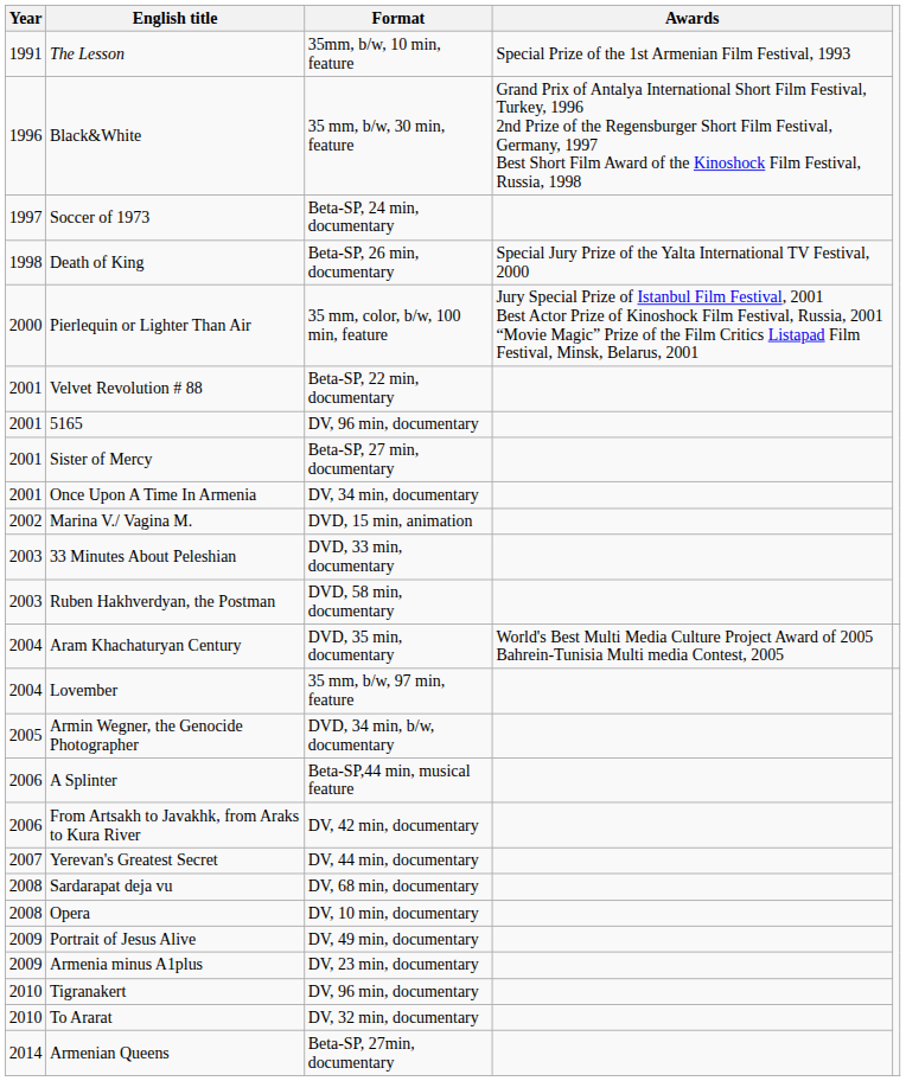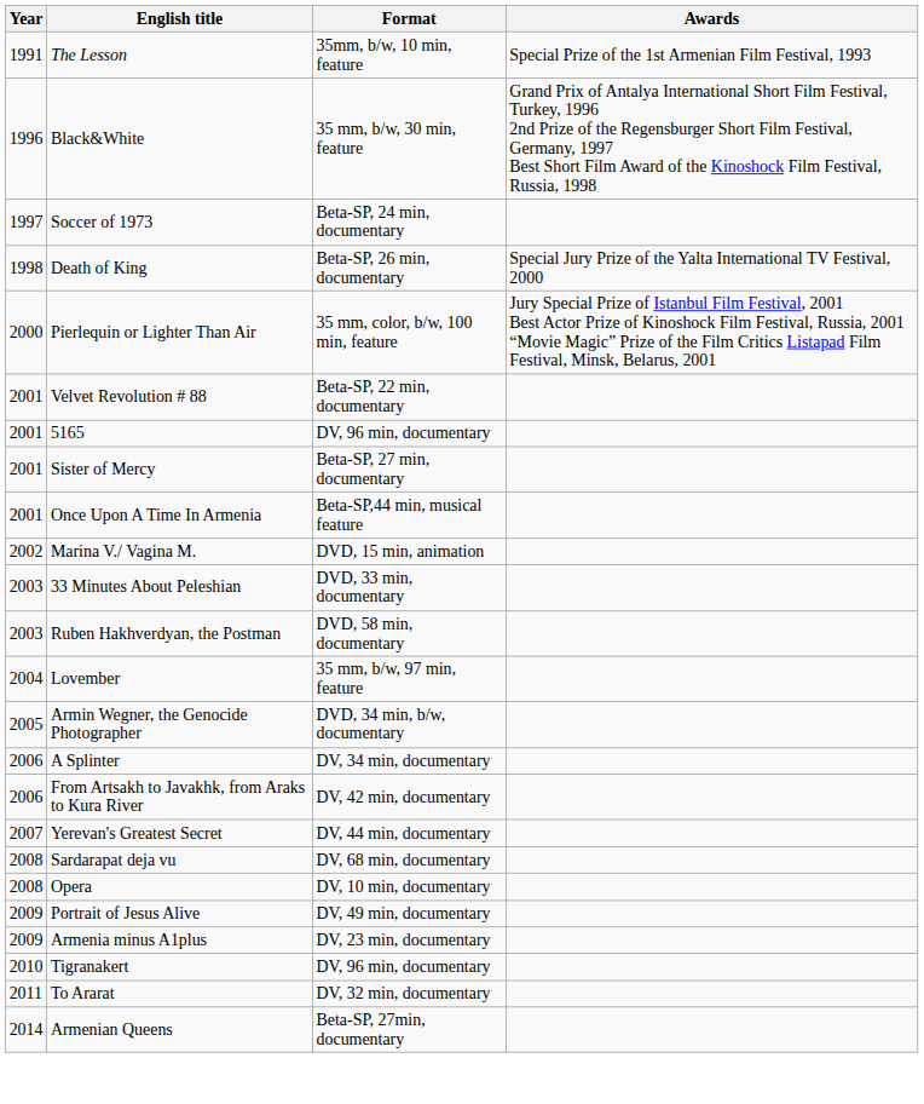 <table class="wikitable">
 <tr>
 <th>Year</th>
 <th>English title</th>
 <th>Format</th>
 <th>Awards</th>
 </tr>
 <tr>
 <td>1991</td>
 <td><em>The Lesson</em></td>
 <td>35mm, b/w, 10 min, feature</td>
 <td>Special Prize of the 1st Armenian Film Festival, 1993</td>
 </tr>
 <tr>
 <td>1996</td>
 <td>Black&White</td>
 <td>35 mm, b/w, 30 min, feature</td>
 <td>Grand Prix of Antalya International Short Film Festival, Turkey, 1996<br> 2nd Prize of the Regensburger Short Film Festival, Germany, 1997<br> Best Short Film Award of the <a href='#'>Kinoshock</a> Film Festival, Russia, 1998</td>
 </tr>
 <tr>
 <td>1997</td>
 <td>Soccer of 1973</td>
 <td>Beta-SP, 24 min, documentary</td>
 <td></td>
 </tr>
 <tr>
 <td>1998</td>
 <td>Death of King</td>
 <td>Beta-SP, 26 min, documentary</td>
 <td>Special Jury Prize of the Yalta International TV Festival, 2000</td>
 </tr>
 <tr>
 <td>2000</td>
 <td>Pierlequin or Lighter Than Air</td>
 <td>35 mm, color, b/w, 100 min, feature</td>
 <td>Jury Special Prize of <a href='#'>Istanbul Film Festival</a>, 2001 <br> Best Actor Prize of Kinoshock Film Festival, Russia, 2001 <br> “Movie Magic” Prize of the Film Critics <a href='#'>Listapad</a> Film Festival, Minsk, Belarus, 2001</td>
 </tr>
 <tr>
 <td>2001</td>
 <td>Velvet Revolution # 88</td>
 <td>Beta-SP, 22 min, documentary</td>
 <td></td>
 </tr>
 <tr>
 <td>2001</td>
 <td>5165</td>
 <td>DV, 96 min, documentary</td>
 <td></td>
 </tr>
 <tr>
 <td>2001</td>
 <td>Sister of Mercy</td>
 <td>Beta-SP, 27 min, documentary</td>
 <td></td>
 </tr>
 <tr>
 <td>2001</td>
 <td>Once Upon A Time In Armenia</td>
-<td>DV, 34  min, documentary</td>
+<td>Beta-SP,44 min, musical feature</td>
 <td></td>
 </tr>
 <tr>
 <td>2002</td>
 <td>Marina V./ Vagina M.</td>
 <td>DVD, 15 min, animation</td>
 <td></td>
 </tr>
 <tr>
 <td>2003</td>
 <td>33 Minutes About Peleshian</td>
 <td>DVD, 33 min, documentary</td>
 <td></td>
 </tr>
 <tr>
 <td>2003</td>
 <td>Ruben Hakhverdyan, the Postman</td>
 <td>DVD, 58 min, documentary</td>
 <td></td>
 </tr>
 <tr>
 <td>2004</td>
-<td>Aram Khachaturyan Century</td>
-<td>DVD, 35 min, documentary</td>
-<td>World's Best Multi Media Culture Project Award of 2005<br> Bahrein-Tunisia Multi media Contest, 2005</td>
-<td></td>
-</tr>
-<tr>
-<td>2004</td>
 <td>Lovember</td>
 <td>35 mm, b/w, 97 min, feature</td>
 <td></td>
 </tr>
 <tr>
 <td>2005</td>
 <td>Armin Wegner, the Genocide Photographer</td>
 <td>DVD, 34 min, b/w, documentary</td>
 <td></td>
 </tr>
 <tr>
 <td>2006</td>
 <td>A Splinter</td>
-<td>Beta-SP,44 min, musical feature</td>
+<td>DV, 34  min, documentary</td>
 <td></td>
 </tr>
 <tr>
 <td>2006</td>
 <td>From Artsakh to Javakhk, from Araks to Kura River</td>
 <td>DV, 42 min, documentary</td>
 <td></td>
 </tr>
 <tr>
 <td>2007</td>
 <td>Yerevan's Greatest Secret</td>
 <td>DV, 44 min, documentary</td>
 <td></td>
 </tr>
 <tr>
 <td>2008</td>
 <td>Sardarapat deja vu</td>
 <td>DV, 68  min, documentary</td>
 <td></td>
 </tr>
 <tr>
 <td>2008</td>
 <td>Opera</td>
 <td>DV, 10 min, documentary</td>
 <td></td>
 </tr>
 <tr>
 <td>2009</td>
 <td>Portrait of Jesus Alive</td>
 <td>DV, 49 min, documentary</td>
 <td></td>
 </tr>
 <tr>
 <td>2009</td>
 <td>Armenia minus A1plus</td>
 <td>DV, 23 min, documentary</td>
 <td></td>
 </tr>
 <tr>
 <td>2010</td>
 <td>Tigranakert</td>
 <td>DV, 96 min, documentary</td>
 <td></td>
 </tr>
 <tr>
-<td>2010</td>
+<td>2011</td>
 <td>To Ararat</td>
 <td>DV, 32 min, documentary</td>
 <td></td>
 </tr>
 <tr>
 <td>2014</td>
 <td>Armenian Queens</td>
 <td>Beta-SP, 27min, documentary</td>
 <td></td>
 </tr>
 </table>
